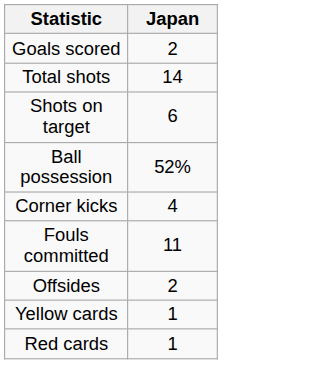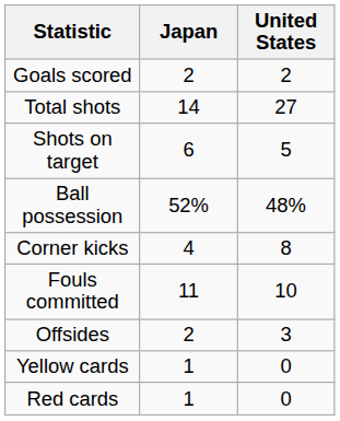 <table class="wikitable" style="text-align:center">
 <tr>
 <th scope=col width=100>Statistic</th>
 <th scope=col width=70>Japan</th>
+<th scope=col width=70>United States</th>
 </tr>
 <tr>
 <td>Goals scored</td>
+<td>2</td>
 <td>2</td>
 </tr>
 <tr>
 <td>Total shots</td>
 <td>14</td>
+<td>27</td>
 </tr>
 <tr>
 <td>Shots on target</td>
 <td>6</td>
+<td>5</td>
 </tr>
 <tr>
 <td>Ball possession</td>
 <td>52%</td>
+<td>48%</td>
 </tr>
 <tr>
 <td>Corner kicks</td>
 <td>4</td>
+<td>8</td>
 </tr>
 <tr>
 <td>Fouls committed</td>
 <td>11</td>
+<td>10</td>
 </tr>
 <tr>
 <td>Offsides</td>
 <td>2</td>
+<td>3</td>
 </tr>
 <tr>
 <td>Yellow cards</td>
 <td>1</td>
+<td>0</td>
 </tr>
 <tr>
 <td>Red cards</td>
 <td>1</td>
+<td>0</td>
 </tr>
 </table>
